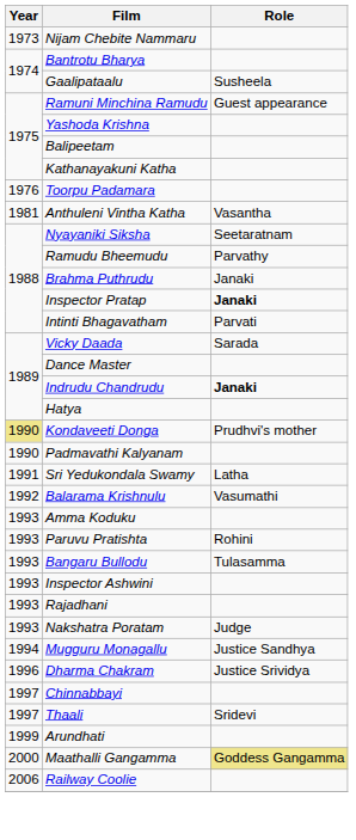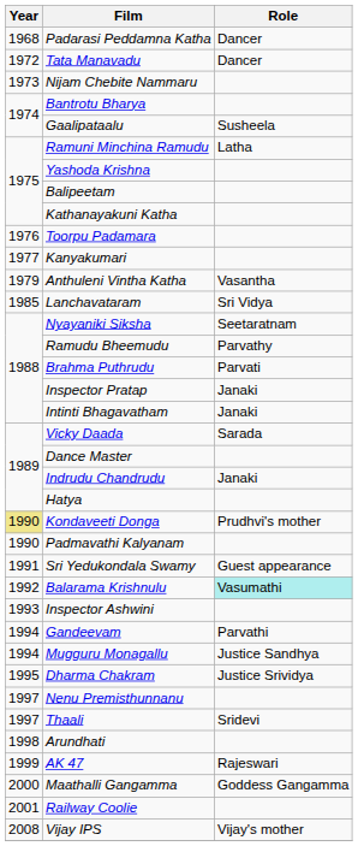 <table class="wikitable sortable">
 <tr>
 <th>Year</th>
 <th>Film</th>
 <th>Role</th>
+</tr>
+<tr>
+<td>1968</td>
+<td><em>Padarasi Peddamna Katha</em></td>
+<td>Dancer</td>
+</tr>
+<tr>
+<td>1972</td>
+<td><em><a href='#'>Tata Manavadu</a></em></td>
+<td>Dancer</td>
 </tr>
 <tr>
 <td>1973</td>
 <td><em>Nijam Chebite Nammaru</em></td>
 <td></td>
 </tr>
 <tr>
 <td rowspan="2">1974</td>
 <td><em><a href='#'>Bantrotu Bharya</a></em></td>
 <td></td>
 </tr>
 <tr>
 <td><em>Gaalipataalu</em></td>
 <td>Susheela</td>
 </tr>
 <tr>
 <td rowspan="4">1975</td>
 <td><em><a href='#'>Ramuni Minchina Ramudu</a></em></td>
-<td>Guest appearance</td>
+<td>Latha</td>
 </tr>
 <tr>
 <td><em><a href='#'>Yashoda Krishna</a></em></td>
 <td></td>
 </tr>
 <tr>
 <td><em>Balipeetam</em></td>
 <td></td>
 </tr>
 <tr>
 <td><em>Kathanayakuni Katha</em></td>
 <td></td>
 </tr>
 <tr>
 <td>1976</td>
 <td><em><a href='#'>Toorpu Padamara</a></em></td>
 <td></td>
 </tr>
 <tr>
-<td>1981</td>
+<td>1977</td>
+<td><em>Kanyakumari</em></td>
+<td></td>
+</tr>
+<tr>
+<td>1979</td>
 <td><em>Anthuleni Vintha Katha</em></td>
 <td>Vasantha</td>
+</tr>
+<tr>
+<td>1985</td>
+<td><em>Lanchavataram</em></td>
+<td>Sri Vidya</td>
 </tr>
 <tr>
 <td rowspan="5">1988</td>
 <td><em><a href='#'>Nyayaniki Siksha</a></em></td>
 <td>Seetaratnam</td>
 </tr>
 <tr>
 <td><em>Ramudu Bheemudu</em></td>
 <td>Parvathy</td>
 </tr>
 <tr>
 <td><em><a href='#'>Brahma Puthrudu</a></em></td>
+<td>Parvati</td>
+</tr>
+<tr>
+<td><em>Inspector Pratap</em></td>
 <td>Janaki</td>
 </tr>
 <tr>
-<td><em>Inspector Pratap</em></td>
-<td><strong>Janaki</strong></td>
-</tr>
-<tr>
 <td><em>Intinti Bhagavatham</em></td>
-<td>Parvati</td>
+<td>Janaki</td>
 </tr>
 <tr>
 <td rowspan="4">1989</td>
 <td><em><a href='#'>Vicky Daada</a></em></td>
 <td>Sarada</td>
 </tr>
 <tr>
 <td><em>Dance Master</em></td>
 <td></td>
 </tr>
 <tr>
 <td><em><a href='#'>Indrudu Chandrudu</a></em></td>
-<td><strong>Janaki</strong></td>
+<td>Janaki</td>
 </tr>
 <tr>
 <td><em>Hatya</em></td>
 <td></td>
 </tr>
 <tr>
 <td style="background: khaki;">1990</td>
 <td><em><a href='#'>Kondaveeti Donga</a></em></td>
 <td>Prudhvi's mother</td>
 </tr>
 <tr>
 <td>1990</td>
 <td><em>Padmavathi Kalyanam</em></td>
 <td></td>
 </tr>
 <tr>
 <td>1991</td>
 <td><em>Sri Yedukondala Swamy</em></td>
-<td>Latha</td>
+<td>Guest appearance</td>
 </tr>
 <tr>
 <td>1992</td>
 <td><em><a href='#'>Balarama Krishnulu</a></em></td>
-<td>Vasumathi</td>
-</tr>
-<tr>
-<td>1993</td>
-<td><em>Amma Koduku</em></td>
-<td></td>
-</tr>
-<tr>
-<td>1993</td>
-<td><em>Paruvu Pratishta</em></td>
-<td>Rohini</td>
-</tr>
-<tr>
-<td>1993</td>
-<td><em><a href='#'>Bangaru Bullodu</a></em></td>
-<td>Tulasamma</td>
+<td style="background: paleturquoise;">Vasumathi</td>
 </tr>
 <tr>
 <td>1993</td>
 <td><em>Inspector Ashwini</em></td>
 <td></td>
 </tr>
 <tr>
-<td>1993</td>
-<td><em>Rajadhani</em></td>
-<td></td>
-</tr>
-<tr>
-<td>1993</td>
-<td><em>Nakshatra Poratam</em></td>
-<td>Judge</td>
+<td>1994</td>
+<td><em><a href='#'>Gandeevam</a></em></td>
+<td>Parvathi</td>
 </tr>
 <tr>
 <td>1994</td>
 <td><em><a href='#'>Mugguru Monagallu</a></em></td>
 <td>Justice Sandhya</td>
 </tr>
 <tr>
-<td>1996</td>
+<td>1995</td>
 <td><em><a href='#'>Dharma Chakram</a></em></td>
 <td>Justice Srividya</td>
 </tr>
 <tr>
 <td>1997</td>
-<td><em><a href='#'>Chinnabbayi</a></em></td>
+<td><em><a href='#'>Nenu Premisthunnanu</a></em></td>
 <td></td>
 </tr>
 <tr>
 <td>1997</td>
 <td><em><a href='#'>Thaali</a></em></td>
 <td>Sridevi</td>
 </tr>
 <tr>
-<td>1999</td>
+<td>1998</td>
 <td><em>Arundhati</em></td>
 <td></td>
 </tr>
 <tr>
+<td>1999</td>
+<td><em><a href='#'>AK 47</a></em></td>
+<td>Rajeswari</td>
+</tr>
+<tr>
 <td>2000</td>
 <td><em>Maathalli Gangamma</em></td>
-<td style="background: khaki;">Goddess Gangamma</td>
+<td>Goddess Gangamma</td>
 </tr>
 <tr>
-<td>2006</td>
+<td>2001</td>
 <td><em><a href='#'>Railway Coolie</a></em></td>
 <td></td>
 </tr>
 <tr>
+<td>2008</td>
+<td><em>Vijay IPS</em></td>
+<td>Vijay's mother</td>
+</tr>
+<tr>
 </tr>
 </table>
